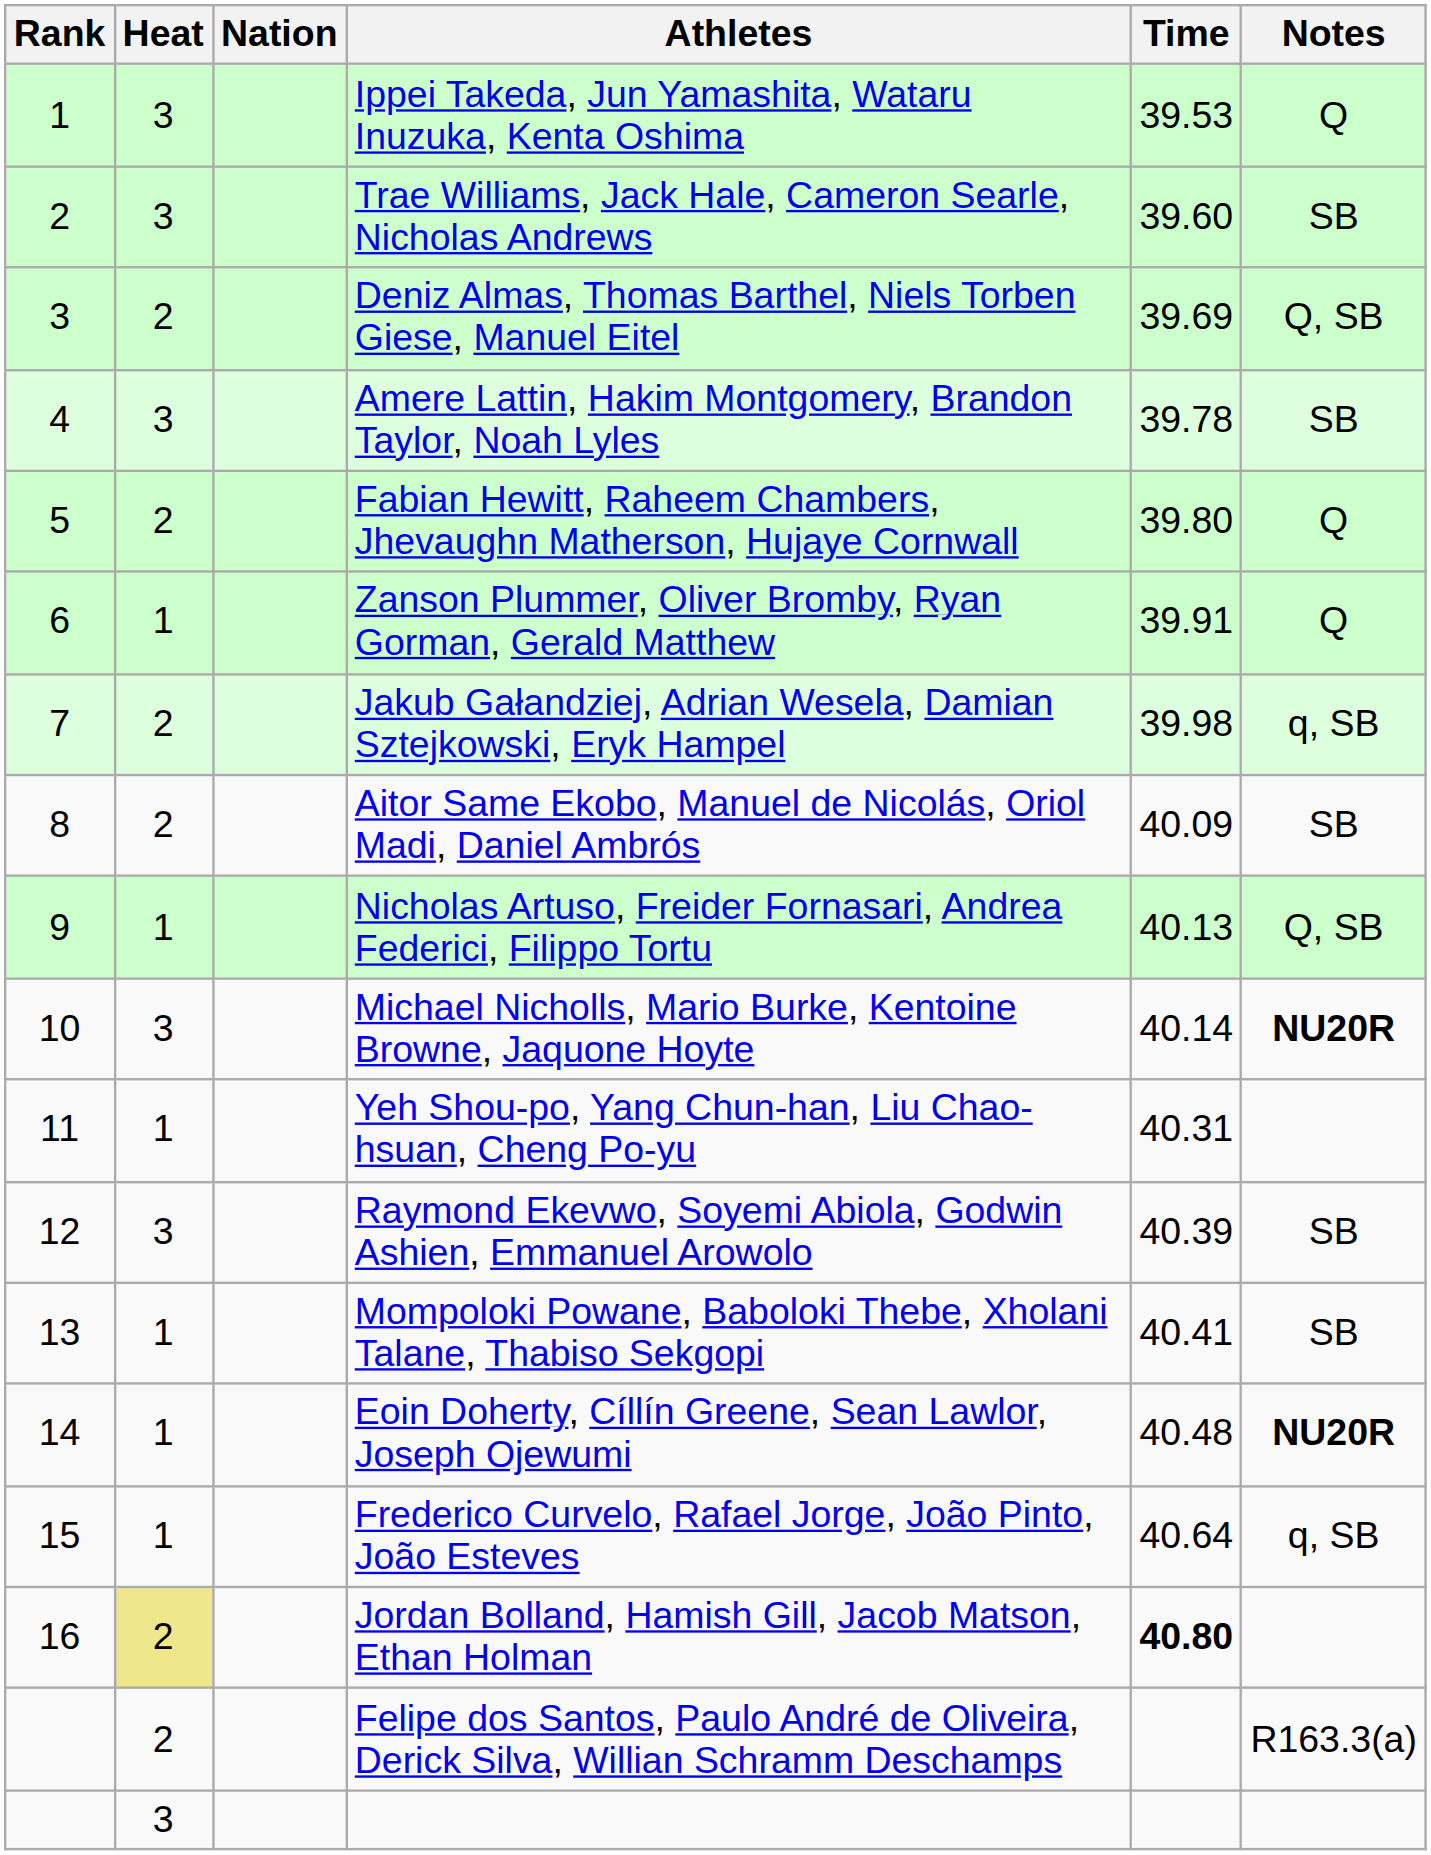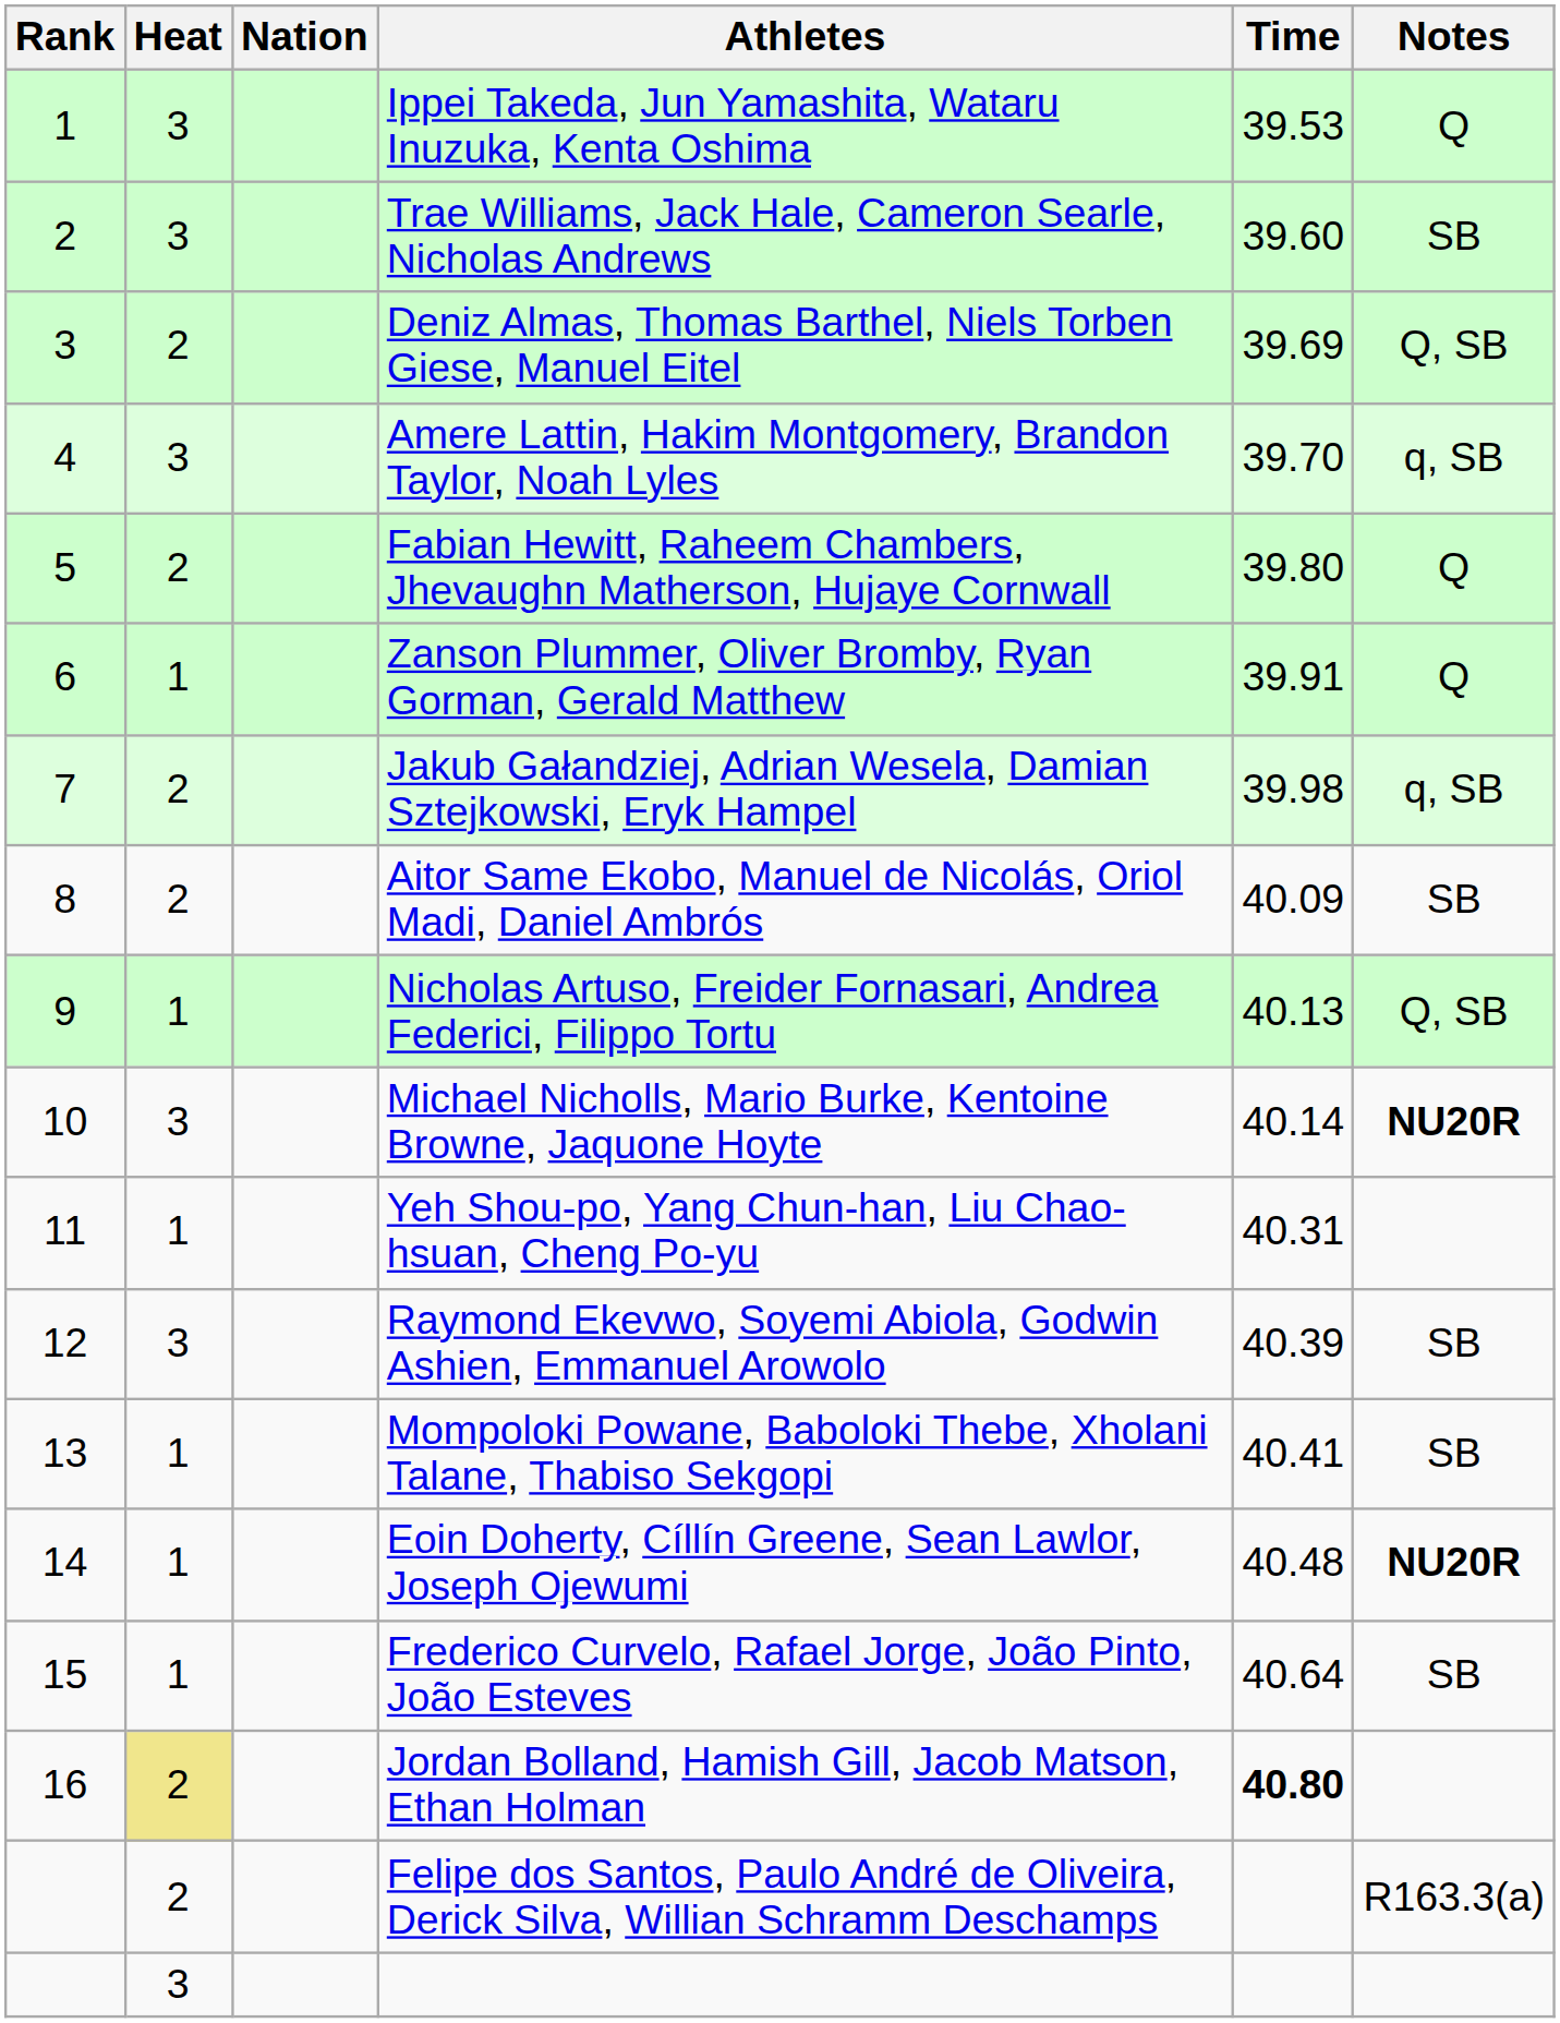 <table class="wikitable sortable" style="text-align:center">
 <tr>
 <th>Rank</th>
 <th>Heat</th>
 <th>Nation</th>
 <th>Athletes</th>
 <th>Time</th>
 <th>Notes</th>
 </tr>
 <tr bgcolor=ccffcc>
 <td>1</td>
 <td>3</td>
 <td align=left></td>
 <td align=left><a href='#'>Ippei Takeda</a>, <a href='#'>Jun Yamashita</a>, <a href='#'>Wataru Inuzuka</a>, <a href='#'>Kenta Oshima</a></td>
 <td>39.53</td>
 <td>Q</td>
 </tr>
 <tr bgcolor=ccffcc>
 <td>2</td>
 <td>3</td>
 <td align=left></td>
 <td align=left><a href='#'>Trae Williams</a>, <a href='#'>Jack Hale</a>, <a href='#'>Cameron Searle</a>, <a href='#'>Nicholas Andrews</a></td>
 <td>39.60</td>
 <td>SB</td>
 </tr>
 <tr bgcolor=ccffcc>
 <td>3</td>
 <td>2</td>
 <td align=left></td>
 <td align=left><a href='#'>Deniz Almas</a>, <a href='#'>Thomas Barthel</a>, <a href='#'>Niels Torben Giese</a>, <a href='#'>Manuel Eitel</a></td>
 <td>39.69</td>
 <td>Q, SB</td>
 </tr>
 <tr bgcolor=ddffdd>
 <td>4</td>
 <td>3</td>
 <td align=left></td>
 <td align=left><a href='#'>Amere Lattin</a>, <a href='#'>Hakim Montgomery</a>, <a href='#'>Brandon Taylor</a>, <a href='#'>Noah Lyles</a></td>
-<td>39.78</td>
-<td>SB</td>
+<td>39.70</td>
+<td>q, SB</td>
 </tr>
 <tr bgcolor=ccffcc>
 <td>5</td>
 <td>2</td>
 <td align=left></td>
 <td align=left><a href='#'>Fabian Hewitt</a>, <a href='#'>Raheem Chambers</a>, <a href='#'>Jhevaughn Matherson</a>, <a href='#'>Hujaye Cornwall</a></td>
 <td>39.80</td>
 <td>Q</td>
 </tr>
 <tr bgcolor=ccffcc>
 <td>6</td>
 <td>1</td>
 <td align=left></td>
 <td align=left><a href='#'>Zanson Plummer</a>, <a href='#'>Oliver Bromby</a>, <a href='#'>Ryan Gorman</a>, <a href='#'>Gerald Matthew</a></td>
 <td>39.91</td>
 <td>Q</td>
 </tr>
 <tr bgcolor=ddffdd>
 <td>7</td>
 <td>2</td>
 <td align=left></td>
 <td align=left><a href='#'>Jakub Gałandziej</a>, <a href='#'>Adrian Wesela</a>, <a href='#'>Damian Sztejkowski</a>, <a href='#'>Eryk Hampel</a></td>
 <td>39.98</td>
 <td>q, SB</td>
 </tr>
 <tr>
 <td>8</td>
 <td>2</td>
 <td align=left></td>
 <td align=left><a href='#'>Aitor Same Ekobo</a>, <a href='#'>Manuel de Nicolás</a>, <a href='#'>Oriol Madi</a>, <a href='#'>Daniel Ambrós</a></td>
 <td>40.09</td>
 <td>SB</td>
 </tr>
 <tr bgcolor=ccffcc>
 <td>9</td>
 <td>1</td>
 <td align=left></td>
 <td align=left><a href='#'>Nicholas Artuso</a>, <a href='#'>Freider Fornasari</a>, <a href='#'>Andrea Federici</a>, <a href='#'>Filippo Tortu</a></td>
 <td>40.13</td>
 <td>Q, SB</td>
 </tr>
 <tr>
 <td>10</td>
 <td>3</td>
 <td align=left></td>
 <td align=left><a href='#'>Michael Nicholls</a>, <a href='#'>Mario Burke</a>, <a href='#'>Kentoine Browne</a>, <a href='#'>Jaquone Hoyte</a></td>
 <td>40.14</td>
 <td><strong>NU20R</strong></td>
 </tr>
 <tr>
 <td>11</td>
 <td>1</td>
 <td align=left></td>
 <td align=left><a href='#'>Yeh Shou-po</a>, <a href='#'>Yang Chun-han</a>, <a href='#'>Liu Chao-hsuan</a>, <a href='#'>Cheng Po-yu</a></td>
 <td>40.31</td>
 <td></td>
 </tr>
 <tr>
 <td>12</td>
 <td>3</td>
 <td align=left></td>
 <td align=left><a href='#'>Raymond Ekevwo</a>, <a href='#'>Soyemi Abiola</a>, <a href='#'>Godwin Ashien</a>, <a href='#'>Emmanuel Arowolo</a></td>
 <td>40.39</td>
 <td>SB</td>
 </tr>
 <tr>
 <td>13</td>
 <td>1</td>
 <td align=left></td>
 <td align=left><a href='#'>Mompoloki Powane</a>, <a href='#'>Baboloki Thebe</a>, <a href='#'>Xholani Talane</a>, <a href='#'>Thabiso Sekgopi</a></td>
 <td>40.41</td>
 <td>SB</td>
 </tr>
 <tr>
 <td>14</td>
 <td>1</td>
 <td align=left></td>
 <td align=left><a href='#'>Eoin Doherty</a>, <a href='#'>Cíllín Greene</a>, <a href='#'>Sean Lawlor</a>, <a href='#'>Joseph Ojewumi</a></td>
 <td>40.48</td>
 <td><strong>NU20R</strong></td>
 </tr>
 <tr>
 <td>15</td>
 <td>1</td>
 <td align=left></td>
 <td align=left><a href='#'>Frederico Curvelo</a>, <a href='#'>Rafael Jorge</a>, <a href='#'>João Pinto</a>, <a href='#'>João Esteves</a></td>
 <td>40.64</td>
-<td>q, SB</td>
+<td>SB</td>
 </tr>
 <tr>
 <td>16</td>
 <td style="background: khaki;">2</td>
 <td align=left></td>
 <td align=left><a href='#'>Jordan Bolland</a>, <a href='#'>Hamish Gill</a>, <a href='#'>Jacob Matson</a>, <a href='#'>Ethan Holman</a></td>
 <td><strong>40.80</strong></td>
 <td></td>
 </tr>
 <tr>
 <td></td>
 <td>2</td>
 <td align=left></td>
 <td align=left><a href='#'>Felipe dos Santos</a>, <a href='#'>Paulo André de Oliveira</a>, <a href='#'>Derick Silva</a>, <a href='#'>Willian Schramm Deschamps</a></td>
 <td></td>
 <td>R163.3(a)</td>
 </tr>
 <tr>
 <td></td>
 <td>3</td>
 <td align=left></td>
 <td align=left></td>
 <td></td>
 <td></td>
 </tr>
 </table>
